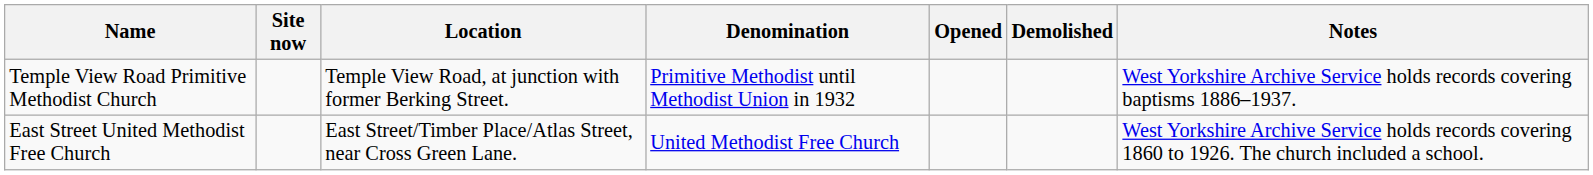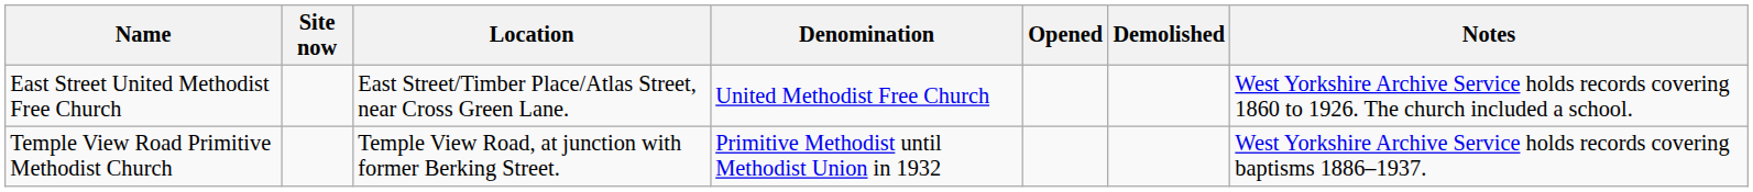 <table class="wikitable sortable">
 <tr>
 <th>Name</th>
 <th class="unsortable">Site now</th>
 <th>Location</th>
 <th>Denomination</th>
 <th>Opened</th>
 <th>Demolished</th>
 <th class="unsortable">Notes</th>
 </tr>
 <tr>
+<td>East Street United Methodist Free Church</td>
+<td></td>
+<td>East Street/Timber Place/Atlas Street, near Cross Green Lane.</td>
+<td><a href='#'>United Methodist Free Church</a></td>
+<td></td>
+<td></td>
+<td><a href='#'>West Yorkshire Archive Service</a> holds records covering 1860 to 1926. The church included a school.</td>
+</tr>
+<tr>
 <td>Temple View Road Primitive Methodist Church</td>
 <td></td>
 <td>Temple View Road, at junction with former Berking Street.</td>
 <td><a href='#'>Primitive Methodist</a> until <a href='#'>Methodist Union</a> in 1932</td>
 <td></td>
 <td></td>
 <td><a href='#'>West Yorkshire Archive Service</a> holds records covering baptisms 1886–1937.</td>
 </tr>
-<tr>
-<td>East Street United Methodist Free Church</td>
-<td></td>
-<td>East Street/Timber Place/Atlas Street, near Cross Green Lane.</td>
-<td><a href='#'>United Methodist Free Church</a></td>
-<td></td>
-<td></td>
-<td><a href='#'>West Yorkshire Archive Service</a> holds records covering 1860 to 1926. The church included a school.</td>
-</tr>
 </table>
